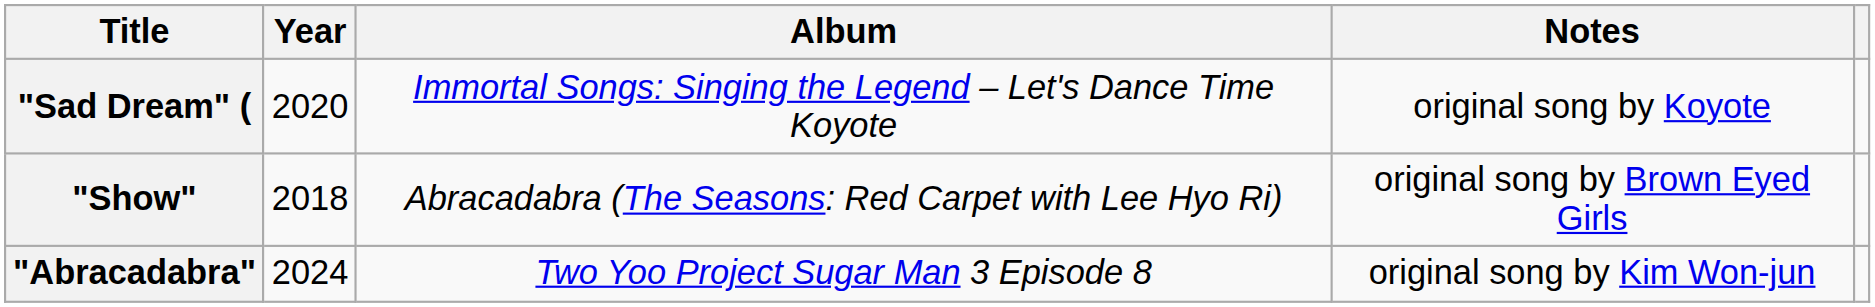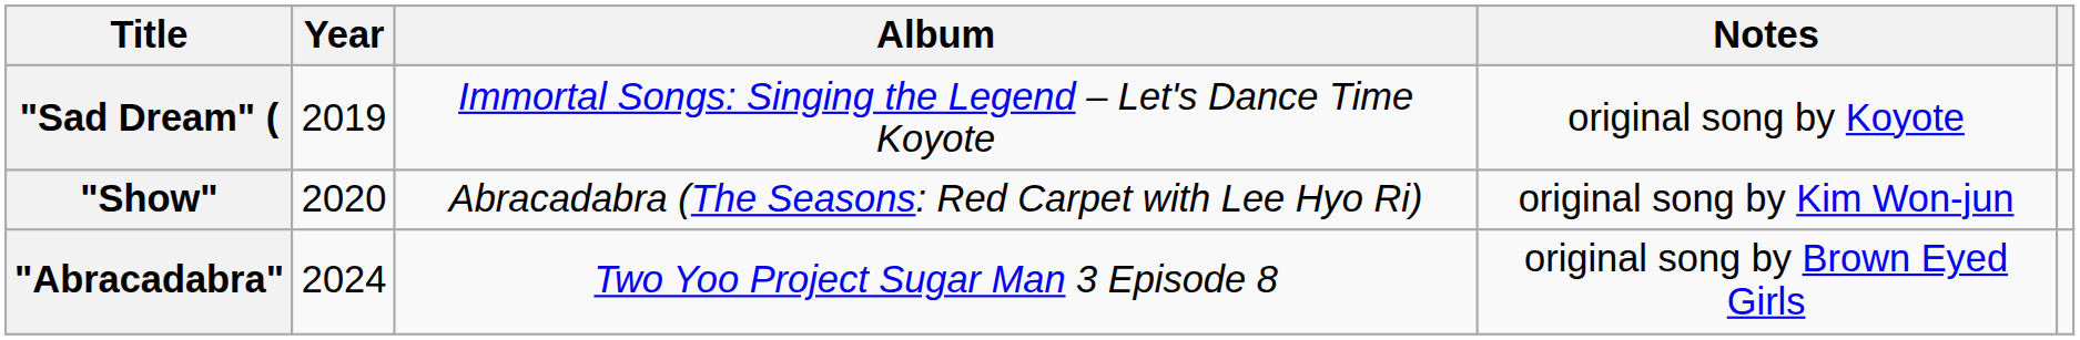 <table class="wikitable plainrowheaders" style="text-align:center">
 <tr>
 <th scope="col">Title</th>
 <th scope="col">Year</th>
 <th>Album</th>
 <th scope="col">Notes</th>
 <th></th>
 </tr>
 <tr>
 <th scope="row">"Sad Dream" (</th>
-<td>2020</td>
+<td>2019</td>
 <td><em><a href='#'>Immortal Songs: Singing the Legend</a> – Let's Dance Time Koyote</em></td>
 <td>original song by <a href='#'>Koyote</a></td>
 <td></td>
 </tr>
 <tr>
 <th scope="row">"Show"</th>
-<td>2018</td>
+<td>2020</td>
 <td><em>Abracadabra (<a href='#'>The Seasons</a>: Red Carpet with Lee Hyo Ri)</em></td>
-<td>original song by <a href='#'>Brown Eyed Girls</a></td>
+<td>original song by <a href='#'>Kim Won-jun</a></td>
 <td></td>
 </tr>
 <tr>
 <th scope="row">"Abracadabra"</th>
 <td>2024</td>
 <td><em><a href='#'>Two Yoo Project Sugar Man</a> 3 Episode 8</em></td>
-<td>original song by <a href='#'>Kim Won-jun</a></td>
+<td>original song by <a href='#'>Brown Eyed Girls</a></td>
 <td></td>
 </tr>
 </table>
